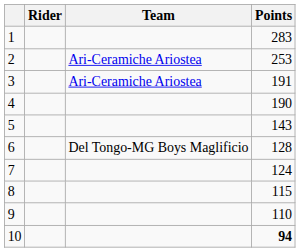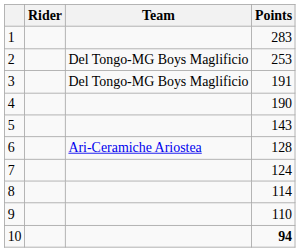 <table class="wikitable">
 <tr>
 <th></th>
 <th>Rider</th>
 <th>Team</th>
 <th>Points</th>
 </tr>
 <tr>
 <td>1</td>
 <td> </td>
 <td></td>
 <td align=right>283</td>
 </tr>
 <tr>
 <td>2</td>
 <td> </td>
-<td><a href='#'>Ari-Ceramiche Ariostea</a></td>
+<td>Del Tongo-MG Boys Maglificio</td>
 <td align=right>253</td>
 </tr>
 <tr>
 <td>3</td>
 <td></td>
-<td><a href='#'>Ari-Ceramiche Ariostea</a></td>
+<td>Del Tongo-MG Boys Maglificio</td>
 <td align=right>191</td>
 </tr>
 <tr>
 <td>4</td>
 <td></td>
 <td></td>
 <td align=right>190</td>
 </tr>
 <tr>
 <td>5</td>
 <td></td>
 <td></td>
 <td align=right>143</td>
 </tr>
 <tr>
 <td>6</td>
 <td> </td>
-<td>Del Tongo-MG Boys Maglificio</td>
+<td><a href='#'>Ari-Ceramiche Ariostea</a></td>
 <td align=right>128</td>
 </tr>
 <tr>
 <td>7</td>
 <td></td>
 <td></td>
 <td align=right>124</td>
 </tr>
 <tr>
 <td>8</td>
 <td></td>
 <td></td>
-<td align=right>115</td>
+<td align=right>114</td>
 </tr>
 <tr>
 <td>9</td>
 <td></td>
 <td></td>
 <td align=right>110</td>
 </tr>
 <tr>
 <td>10</td>
 <td></td>
 <td></td>
 <td align=right><strong>94</strong></td>
 </tr>
 </table>
